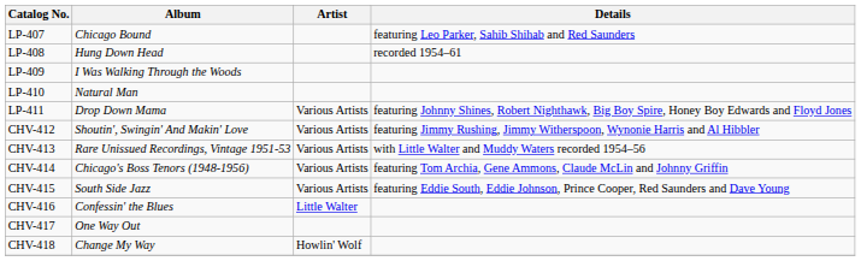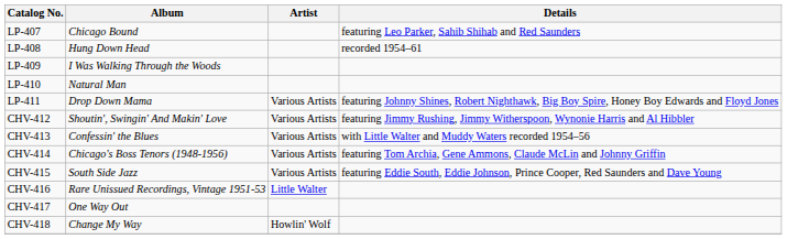 <table class="wikitable sortable">
 <tr>
 <th>Catalog No.</th>
 <th>Album</th>
 <th>Artist</th>
 <th>Details</th>
 </tr>
 <tr>
 <td>LP-407</td>
 <td><em>Chicago Bound</em></td>
 <td></td>
 <td>featuring <a href='#'>Leo Parker</a>, <a href='#'>Sahib Shihab</a> and <a href='#'>Red Saunders</a></td>
 </tr>
 <tr>
 <td>LP-408</td>
 <td><em>Hung Down Head</em></td>
 <td></td>
 <td>recorded 1954–61</td>
 </tr>
 <tr>
 <td>LP-409</td>
 <td><em>I Was Walking Through the Woods</em></td>
 <td></td>
 <td></td>
 </tr>
 <tr>
 <td>LP-410</td>
 <td><em>Natural Man</em></td>
 <td></td>
 <td></td>
 </tr>
 <tr>
 <td>LP-411</td>
 <td><em>Drop Down Mama</em></td>
 <td>Various Artists</td>
 <td>featuring <a href='#'>Johnny Shines</a>, <a href='#'>Robert Nighthawk</a>, <a href='#'>Big Boy Spire</a>, Honey Boy Edwards and <a href='#'>Floyd Jones</a></td>
 </tr>
 <tr>
 <td>CHV-412</td>
 <td><em>Shoutin', Swingin' And Makin' Love</em></td>
 <td>Various Artists</td>
 <td>featuring <a href='#'>Jimmy Rushing</a>, <a href='#'>Jimmy Witherspoon</a>, <a href='#'>Wynonie Harris</a> and <a href='#'>Al Hibbler</a></td>
 </tr>
 <tr>
 <td>CHV-413</td>
-<td><em>Rare Unissued Recordings, Vintage 1951-53</em></td>
+<td><em>Confessin' the Blues</em></td>
 <td>Various Artists</td>
 <td>with <a href='#'>Little Walter</a> and <a href='#'>Muddy Waters</a> recorded 1954–56</td>
 </tr>
 <tr>
 <td>CHV-414</td>
 <td><em>Chicago's Boss Tenors (1948-1956)</em></td>
 <td>Various Artists</td>
 <td>featuring <a href='#'>Tom Archia</a>, <a href='#'>Gene Ammons</a>, <a href='#'>Claude McLin</a> and <a href='#'>Johnny Griffin</a></td>
 </tr>
 <tr>
 <td>CHV-415</td>
 <td><em>South Side Jazz</em></td>
 <td>Various Artists</td>
 <td>featuring <a href='#'>Eddie South</a>, <a href='#'>Eddie Johnson</a>, Prince Cooper, Red Saunders and <a href='#'>Dave Young</a></td>
 </tr>
 <tr>
 <td>CHV-416</td>
-<td><em>Confessin' the Blues</em></td>
+<td><em>Rare Unissued Recordings, Vintage 1951-53</em></td>
 <td><a href='#'>Little Walter</a></td>
 <td></td>
 </tr>
 <tr>
 <td>CHV-417</td>
 <td><em>One Way Out</em></td>
 <td></td>
 <td></td>
 </tr>
 <tr>
 <td>CHV-418</td>
 <td><em>Change My Way</em></td>
 <td>Howlin' Wolf</td>
 <td></td>
 </tr>
 <tr>
 </tr>
 </table>
